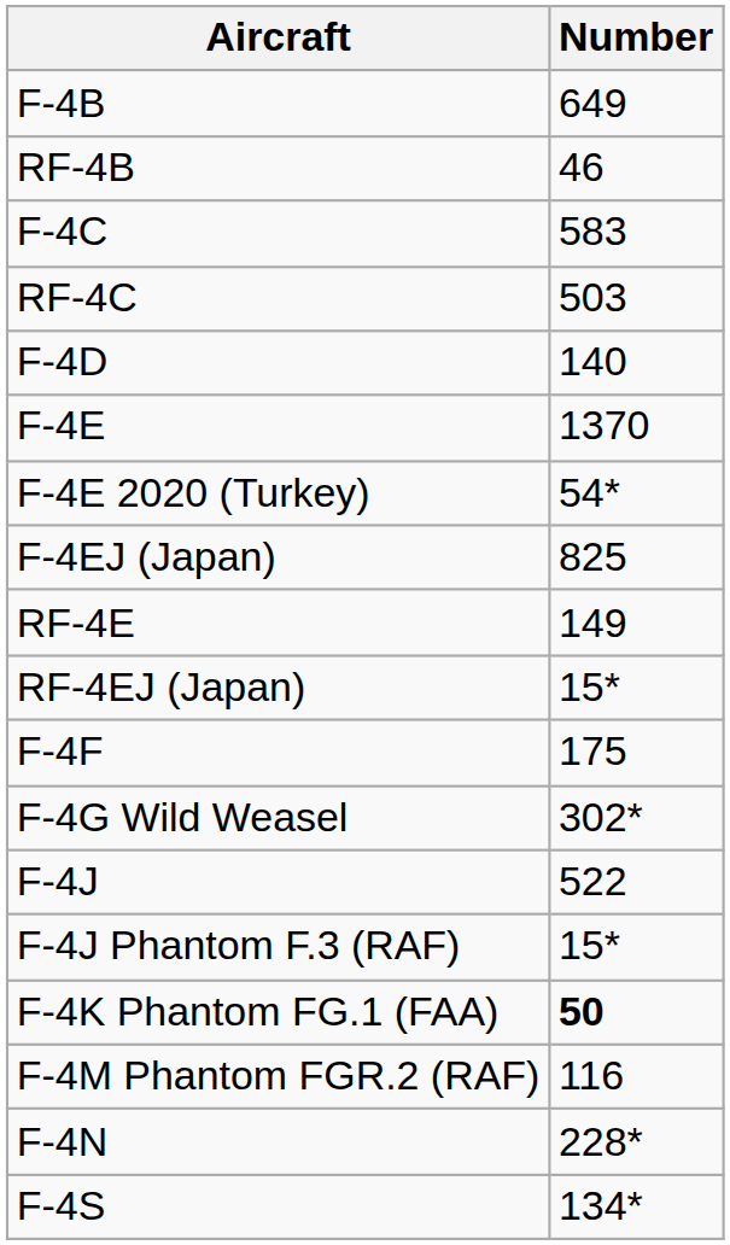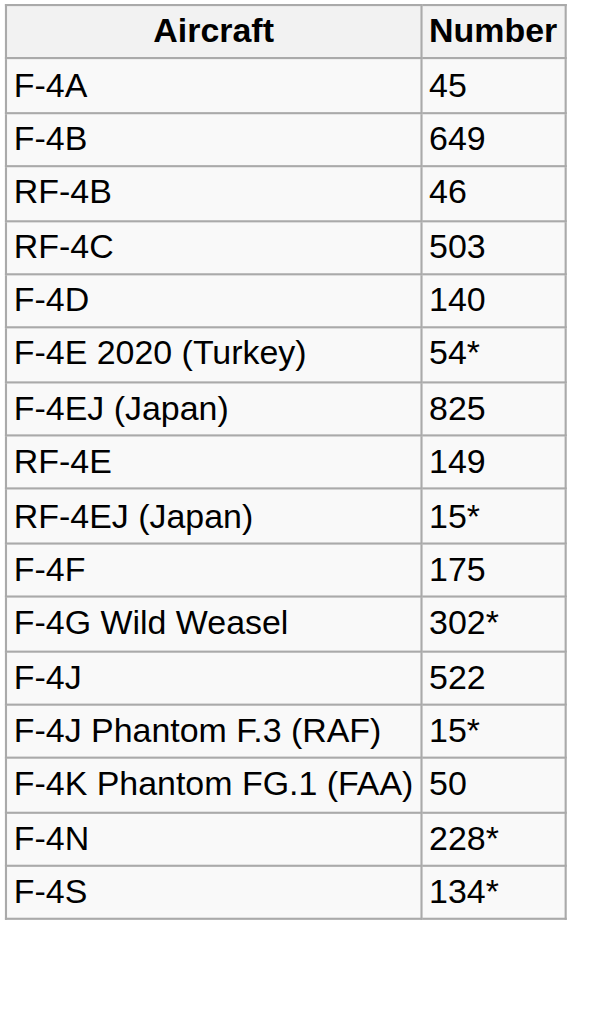 <table class="wikitable sortable" style="text-align:left; margin-left:1em; float:center">
 <tr>
 <th>Aircraft</th>
 <th>Number</th>
+</tr>
+<tr>
+<td>F-4A</td>
+<td>45</td>
 </tr>
 <tr>
 <td>F-4B</td>
 <td>649</td>
 </tr>
 <tr>
 <td>RF-4B</td>
 <td>46</td>
 </tr>
 <tr>
-<td>F-4C</td>
-<td>583</td>
-</tr>
-<tr>
 <td>RF-4C</td>
 <td>503</td>
 </tr>
 <tr>
 <td>F-4D</td>
 <td>140</td>
-</tr>
-<tr>
-<td>F-4E</td>
-<td>1370</td>
 </tr>
 <tr>
 <td>F-4E 2020 (Turkey)</td>
 <td>54*</td>
 </tr>
 <tr>
 <td>F-4EJ (Japan)</td>
 <td>825</td>
 </tr>
 <tr>
 <td>RF-4E</td>
 <td>149</td>
 </tr>
 <tr>
 <td>RF-4EJ (Japan)</td>
 <td>15*</td>
 </tr>
 <tr>
 <td>F-4F</td>
 <td>175</td>
 </tr>
 <tr>
 <td>F-4G Wild Weasel</td>
 <td>302*</td>
 </tr>
 <tr>
 <td>F-4J</td>
 <td>522</td>
 </tr>
 <tr>
 <td>F-4J Phantom F.3 (RAF)</td>
 <td>15*</td>
 </tr>
 <tr>
 <td>F-4K Phantom FG.1 (FAA)</td>
-<td><strong>50</strong></td>
-</tr>
-<tr>
-<td>F-4M Phantom FGR.2 (RAF)</td>
-<td>116</td>
+<td>50</td>
 </tr>
 <tr>
 <td>F-4N</td>
 <td>228*</td>
 </tr>
 <tr>
 <td>F-4S</td>
 <td>134*</td>
 </tr>
 </table>
